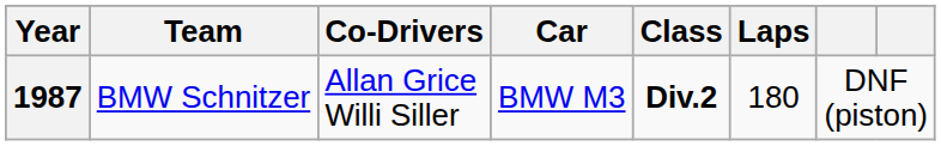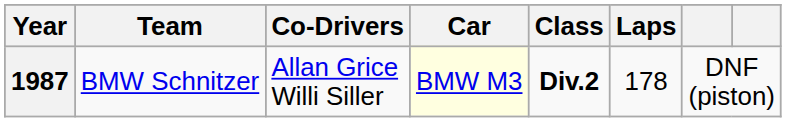 <table class="wikitable" style="text-align:center; font-size:90%">
 <tr>
 <th>Year</th>
 <th>Team</th>
 <th>Co-Drivers</th>
 <th>Car</th>
 <th>Class</th>
 <th>Laps</th>
 <th></th>
 <th></th>
 </tr>
 <tr>
 <th>1987</th>
 <td align="left" nowrap> <a href='#'>BMW Schnitzer</a></td>
 <td align="left" nowrap> <a href='#'>Allan Grice</a><br> Willi Siller</td>
-<td align="left" nowrap><a href='#'>BMW M3</a></td>
+<td align="left" nowrap style="background: lightyellow;"><a href='#'>BMW M3</a></td>
 <td><strong>Div.2</strong></td>
-<td>180</td>
+<td>178</td>
 <td colspan=2>DNF<br>(piston)</td>
 </tr>
 </table>
